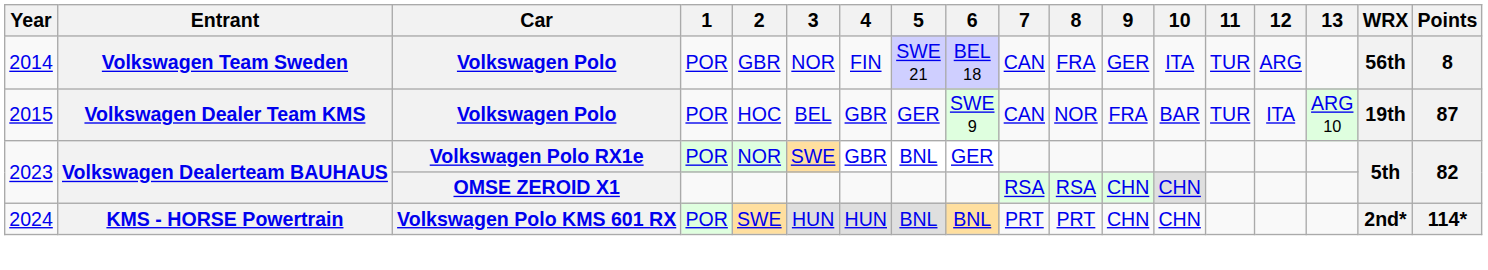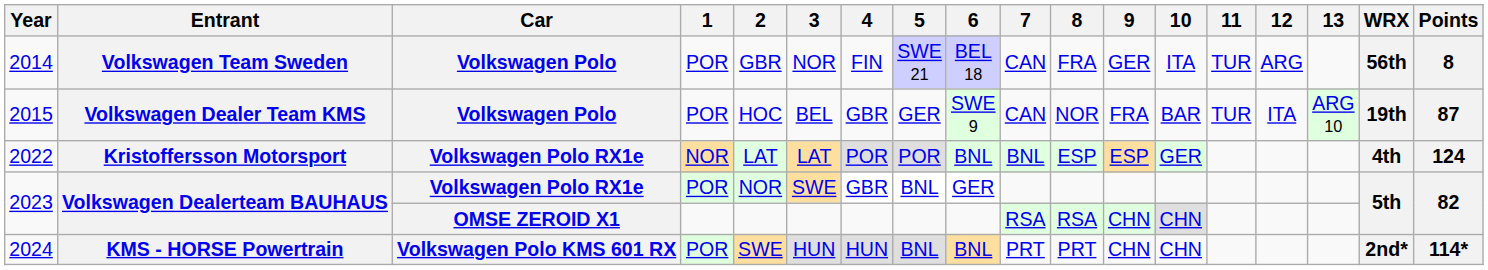 <table class="wikitable" border="1" style="text-align:center; font-size:90%;">
 <tr valign="top">
 <th>Year</th>
 <th>Entrant</th>
 <th>Car</th>
 <th>1</th>
 <th>2</th>
 <th>3</th>
 <th>4</th>
 <th>5</th>
 <th>6</th>
 <th>7</th>
 <th>8</th>
 <th>9</th>
 <th>10</th>
 <th>11</th>
 <th>12</th>
 <th>13</th>
 <th>WRX</th>
 <th>Points</th>
 </tr>
 <tr>
 <td><a href='#'>2014</a></td>
 <th><a href='#'>Volkswagen Team Sweden</a></th>
 <th><a href='#'>Volkswagen Polo</a></th>
 <td><a href='#'>POR</a></td>
 <td><a href='#'>GBR</a></td>
 <td><a href='#'>NOR</a></td>
 <td><a href='#'>FIN</a></td>
 <td style="background:#CFCFFF;"><a href='#'>SWE</a><br><small>21</small></td>
 <td style="background:#CFCFFF;"><a href='#'>BEL</a><br><small>18</small></td>
 <td><a href='#'>CAN</a></td>
 <td><a href='#'>FRA</a></td>
 <td><a href='#'>GER</a></td>
 <td><a href='#'>ITA</a></td>
 <td><a href='#'>TUR</a></td>
 <td><a href='#'>ARG</a></td>
 <td></td>
 <th>56th</th>
 <th>8</th>
 </tr>
 <tr>
 <td><a href='#'>2015</a></td>
 <th><a href='#'>Volkswagen Dealer Team KMS</a></th>
 <th><a href='#'>Volkswagen Polo</a></th>
 <td><a href='#'>POR</a></td>
 <td><a href='#'>HOC</a></td>
 <td><a href='#'>BEL</a></td>
 <td><a href='#'>GBR</a></td>
 <td><a href='#'>GER</a></td>
 <td style="background:#DFFFDF;"><a href='#'>SWE</a><br><small>9</small></td>
 <td><a href='#'>CAN</a></td>
 <td><a href='#'>NOR</a></td>
 <td><a href='#'>FRA</a></td>
 <td><a href='#'>BAR</a></td>
 <td><a href='#'>TUR</a></td>
 <td><a href='#'>ITA</a></td>
 <td style="background:#DFFFDF;"><a href='#'>ARG</a><br><small>10</small></td>
 <th>19th</th>
 <th>87</th>
 </tr>
 <tr>
+<td><a href='#'>2022</a></td>
+<th><a href='#'>Kristoffersson Motorsport</a></th>
+<th><a href='#'>Volkswagen Polo RX1e</a></th>
+<td style="background:#FFDF9F;"><a href='#'>NOR</a><br></td>
+<td style="background:#DFFFDF;"><a href='#'>LAT</a><br></td>
+<td style="background:#FFDF9F;"><a href='#'>LAT</a><br></td>
+<td style="background:#DFDFDF;"><a href='#'>POR</a><br></td>
+<td style="background:#DFDFDF;"><a href='#'>POR</a><br></td>
+<td style="background:#DFFFDF;"><a href='#'>BNL</a><br></td>
+<td style="background:#DFFFDF;"><a href='#'>BNL</a><br></td>
+<td style="background:#DFFFDF;"><a href='#'>ESP</a><br></td>
+<td style="background:#FFDF9F;"><a href='#'>ESP</a><br></td>
+<td style="background:#DFFFDF;"><a href='#'>GER</a><br></td>
+<td></td>
+<td></td>
+<td></td>
+<th>4th</th>
+<th>124</th>
+</tr>
+<tr>
 <td rowspan=2><a href='#'>2023</a></td>
 <th rowspan=2><a href='#'>Volkswagen Dealerteam BAUHAUS</a></th>
 <th><a href='#'>Volkswagen Polo RX1e</a></th>
 <td style="background:#DFFFDF;"><a href='#'>POR</a><br></td>
 <td style="background:#DFFFDF;"><a href='#'>NOR</a><br></td>
 <td style="background:#FFDF9F;"><a href='#'>SWE</a><br></td>
 <td style="background:#ffffff;"><a href='#'>GBR</a><br></td>
 <td style="background:#ffffff;"><a href='#'>BNL</a><br></td>
 <td style="background:#ffffff;"><a href='#'>GER</a><br></td>
 <td></td>
 <td></td>
 <td></td>
 <td></td>
 <td></td>
 <td></td>
 <td></td>
 <th rowspan=2>5th</th>
 <th rowspan=2>82</th>
 </tr>
 <tr>
 <th><a href='#'>OMSE ZEROID X1</a></th>
 <td></td>
 <td></td>
 <td></td>
 <td></td>
 <td></td>
 <td></td>
 <td style="background:#DFFFDF;"><a href='#'>RSA</a><br></td>
 <td style="background:#DFFFDF;"><a href='#'>RSA</a><br></td>
 <td style="background:#DFFFDF;"><a href='#'>CHN</a><br></td>
 <td style="background:#DFDFDF;"><a href='#'>CHN</a><br></td>
 <td></td>
 <td></td>
 <td></td>
 </tr>
 <tr>
 <td><a href='#'>2024</a></td>
 <th><a href='#'>KMS - HORSE Powertrain</a></th>
 <th><a href='#'>Volkswagen Polo KMS 601 RX</a></th>
 <td style="background:#DFFFDF;"><a href='#'>POR</a><br></td>
 <td style="background:#FFDF9F;"><a href='#'>SWE</a><br></td>
 <td style="background:#DFDFDF;"><a href='#'>HUN</a><br></td>
 <td style="background:#DFDFDF;"><a href='#'>HUN</a><br></td>
 <td style="background:#DFDFDF;"><a href='#'>BNL</a><br></td>
 <td style="background:#FFDF9F;"><a href='#'>BNL</a><br></td>
 <td><a href='#'>PRT</a></td>
 <td><a href='#'>PRT</a></td>
 <td><a href='#'>CHN</a></td>
 <td><a href='#'>CHN</a></td>
 <td></td>
 <td></td>
 <td></td>
 <th>2nd*</th>
 <th>114*</th>
 </tr>
 </table>
